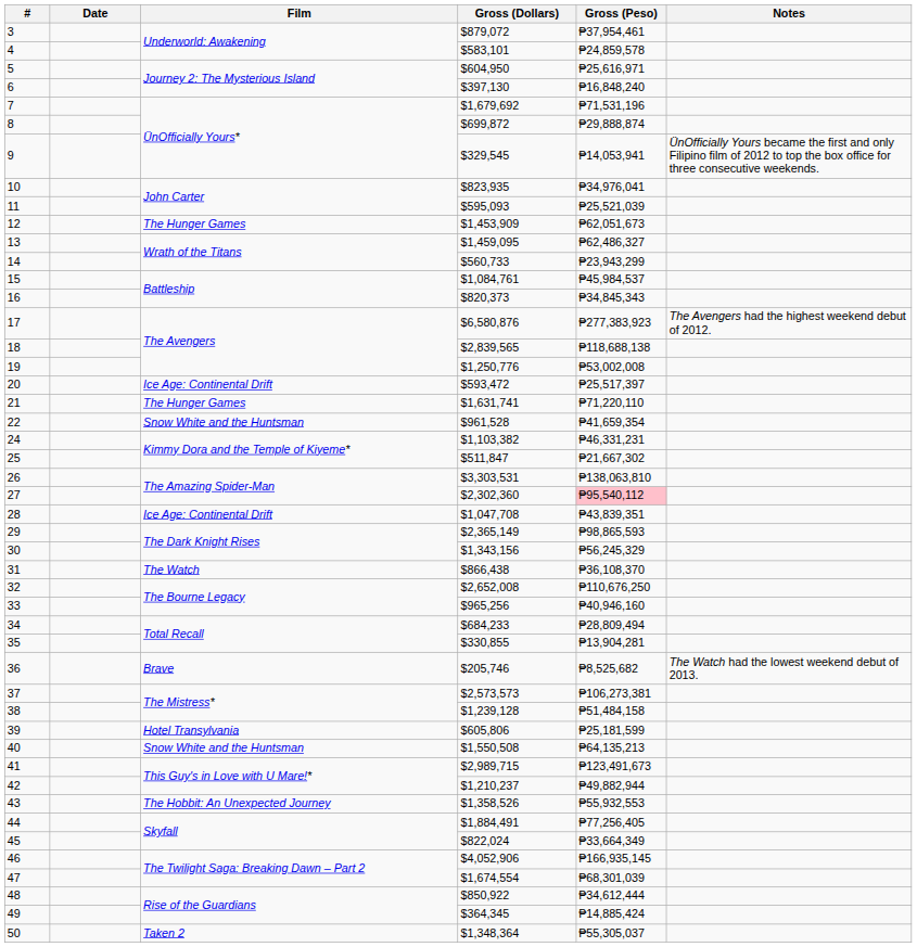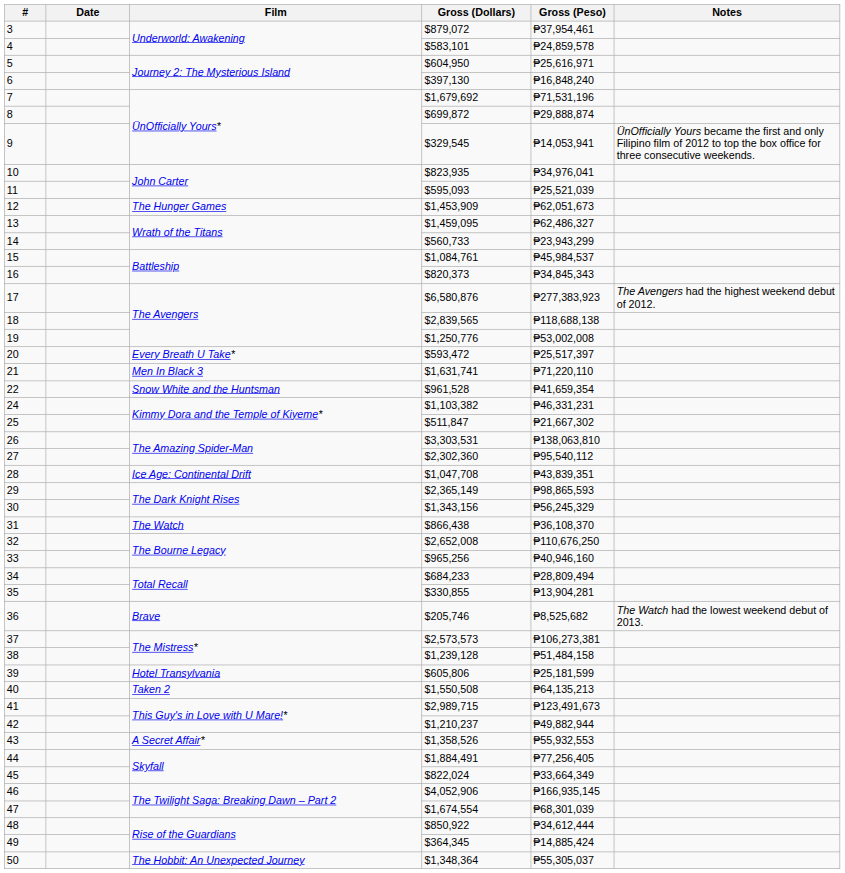 <table class="wikitable sortable">
 <tr>
 <th width="5%">#</th>
 <th width="10%">Date</th>
 <th width="35%">Film</th>
 <th width="13%">Gross (Dollars)</th>
 <th width="10%">Gross (Peso)</th>
 <th>Notes</th>
 </tr>
 <tr>
 <td>3</td>
 <td></td>
 <td rowspan="2"><em><a href='#'>Underworld: Awakening</a></em></td>
 <td>$879,072</td>
 <td>₱37,954,461</td>
 <td></td>
 </tr>
 <tr>
 <td>4</td>
 <td></td>
 <td>$583,101</td>
 <td>₱24,859,578</td>
 <td></td>
 </tr>
 <tr>
 <td>5</td>
 <td></td>
 <td rowspan="2"><em><a href='#'>Journey 2: The Mysterious Island</a></em></td>
 <td>$604,950</td>
 <td>₱25,616,971</td>
 <td></td>
 </tr>
 <tr>
 <td>6</td>
 <td></td>
 <td>$397,130</td>
 <td>₱16,848,240</td>
 <td></td>
 </tr>
 <tr>
 <td>7</td>
 <td></td>
 <td rowspan="3"><em><a href='#'>ÜnOfficially Yours</a>*</em></td>
 <td>$1,679,692</td>
 <td>₱71,531,196</td>
 <td></td>
 </tr>
 <tr>
 <td>8</td>
 <td></td>
 <td>$699,872</td>
 <td>₱29,888,874</td>
 <td></td>
 </tr>
 <tr>
 <td>9</td>
 <td></td>
 <td>$329,545</td>
 <td>₱14,053,941</td>
 <td><em>ÜnOfficially Yours</em> became the first and only Filipino film of 2012 to top the box office for three consecutive weekends.</td>
 </tr>
 <tr>
 <td>10</td>
 <td></td>
 <td rowspan="2"><em><a href='#'>John Carter</a></em></td>
 <td>$823,935</td>
 <td>₱34,976,041</td>
 <td></td>
 </tr>
 <tr>
 <td>11</td>
 <td></td>
 <td>$595,093</td>
 <td>₱25,521,039</td>
 <td></td>
 </tr>
 <tr>
 <td>12</td>
 <td></td>
 <td><em><a href='#'>The Hunger Games</a></em></td>
 <td>$1,453,909</td>
 <td>₱62,051,673</td>
 <td></td>
 </tr>
 <tr>
 <td>13</td>
 <td></td>
 <td rowspan="2"><em><a href='#'>Wrath of the Titans</a></em></td>
 <td>$1,459,095</td>
 <td>₱62,486,327</td>
 <td></td>
 </tr>
 <tr>
 <td>14</td>
 <td></td>
 <td>$560,733</td>
 <td>₱23,943,299</td>
 <td></td>
 </tr>
 <tr>
 <td>15</td>
 <td></td>
 <td rowspan="2"><em><a href='#'>Battleship</a></em></td>
 <td>$1,084,761</td>
 <td>₱45,984,537</td>
 <td></td>
 </tr>
 <tr>
 <td>16</td>
 <td></td>
 <td>$820,373</td>
 <td>₱34,845,343</td>
 <td></td>
 </tr>
 <tr>
 <td>17</td>
 <td></td>
 <td rowspan="3"><em><a href='#'>The Avengers</a></em></td>
 <td>$6,580,876</td>
 <td>₱277,383,923</td>
 <td><em>The Avengers</em> had the highest weekend debut of 2012.</td>
 </tr>
 <tr>
 <td>18</td>
 <td></td>
 <td>$2,839,565</td>
 <td>₱118,688,138</td>
 <td></td>
 </tr>
 <tr>
 <td>19</td>
 <td></td>
 <td>$1,250,776</td>
 <td>₱53,002,008</td>
 <td></td>
 </tr>
 <tr>
 <td>20</td>
 <td></td>
-<td><em><a href='#'>Ice Age: Continental Drift</a></em></td>
+<td><em><a href='#'>Every Breath U Take</a>*</em></td>
 <td>$593,472</td>
 <td>₱25,517,397</td>
 <td></td>
 </tr>
 <tr>
 <td>21</td>
 <td></td>
-<td><em><a href='#'>The Hunger Games</a></em></td>
+<td><em><a href='#'>Men In Black 3</a></em></td>
 <td>$1,631,741</td>
 <td>₱71,220,110</td>
 <td></td>
 </tr>
 <tr>
 <td>22</td>
 <td></td>
 <td><em><a href='#'>Snow White and the Huntsman</a></em></td>
 <td>$961,528</td>
 <td>₱41,659,354</td>
 <td></td>
 </tr>
 <tr>
 <td>24</td>
 <td></td>
 <td rowspan="2"><em><a href='#'>Kimmy Dora and the Temple of Kiyeme</a>*</em></td>
 <td>$1,103,382</td>
 <td>₱46,331,231</td>
 <td></td>
 </tr>
 <tr>
 <td>25</td>
 <td></td>
 <td>$511,847</td>
 <td>₱21,667,302</td>
 <td></td>
 </tr>
 <tr>
 <td>26</td>
 <td></td>
 <td rowspan="2"><em><a href='#'>The Amazing Spider-Man</a></em></td>
 <td>$3,303,531</td>
 <td>₱138,063,810</td>
 <td></td>
 </tr>
 <tr>
 <td>27</td>
 <td></td>
 <td>$2,302,360</td>
-<td style="background: pink;">₱95,540,112</td>
+<td>₱95,540,112</td>
 <td></td>
 </tr>
 <tr>
 <td>28</td>
 <td></td>
 <td><em><a href='#'>Ice Age: Continental Drift</a></em></td>
 <td>$1,047,708</td>
 <td>₱43,839,351</td>
 <td></td>
 </tr>
 <tr>
 <td>29</td>
 <td></td>
 <td rowspan="2"><em><a href='#'>The Dark Knight Rises</a></em></td>
 <td>$2,365,149</td>
 <td>₱98,865,593</td>
 <td></td>
 </tr>
 <tr>
 <td>30</td>
 <td></td>
 <td>$1,343,156</td>
 <td>₱56,245,329</td>
 <td></td>
 </tr>
 <tr>
 <td>31</td>
 <td></td>
 <td><em><a href='#'>The Watch</a></em></td>
 <td>$866,438</td>
 <td>₱36,108,370</td>
 <td></td>
 </tr>
 <tr>
 <td>32</td>
 <td></td>
 <td rowspan="2"><em><a href='#'>The Bourne Legacy</a></em></td>
 <td>$2,652,008</td>
 <td>₱110,676,250</td>
 <td></td>
 </tr>
 <tr>
 <td>33</td>
 <td></td>
 <td>$965,256</td>
 <td>₱40,946,160</td>
 <td></td>
 </tr>
 <tr>
 <td>34</td>
 <td></td>
 <td rowspan="2"><em><a href='#'>Total Recall</a></em></td>
 <td>$684,233</td>
 <td>₱28,809,494</td>
 <td></td>
 </tr>
 <tr>
 <td>35</td>
 <td></td>
 <td>$330,855</td>
 <td>₱13,904,281</td>
 <td></td>
 </tr>
 <tr>
 <td>36</td>
 <td></td>
 <td><em><a href='#'>Brave</a></em></td>
 <td>$205,746</td>
 <td>₱8,525,682</td>
 <td><em>The Watch</em> had the lowest weekend debut of 2013.</td>
 </tr>
 <tr>
 <td>37</td>
 <td></td>
 <td rowspan="2"><em><a href='#'>The Mistress</a>*</em></td>
 <td>$2,573,573</td>
 <td>₱106,273,381</td>
 <td></td>
 </tr>
 <tr>
 <td>38</td>
 <td></td>
 <td>$1,239,128</td>
 <td>₱51,484,158</td>
 <td></td>
 </tr>
 <tr>
 <td>39</td>
 <td></td>
 <td><em><a href='#'>Hotel Transylvania</a></em></td>
 <td>$605,806</td>
 <td>₱25,181,599</td>
 <td></td>
 </tr>
 <tr>
 <td>40</td>
 <td></td>
-<td><em><a href='#'>Snow White and the Huntsman</a></em></td>
+<td><em><a href='#'>Taken 2</a></em></td>
 <td>$1,550,508</td>
 <td>₱64,135,213</td>
 <td></td>
 </tr>
 <tr>
 <td>41</td>
 <td></td>
 <td rowspan="2"><em><a href='#'>This Guy's in Love with U Mare!</a>*</em></td>
 <td>$2,989,715</td>
 <td>₱123,491,673</td>
 <td></td>
 </tr>
 <tr>
 <td>42</td>
 <td></td>
 <td>$1,210,237</td>
 <td>₱49,882,944</td>
 <td></td>
 </tr>
 <tr>
 <td>43</td>
 <td></td>
-<td><em><a href='#'>The Hobbit: An Unexpected Journey</a></em></td>
+<td><em><a href='#'>A Secret Affair</a>*</em></td>
 <td>$1,358,526</td>
 <td>₱55,932,553</td>
 <td></td>
 </tr>
 <tr>
 <td>44</td>
 <td></td>
 <td rowspan="2"><em><a href='#'>Skyfall</a></em></td>
 <td>$1,884,491</td>
 <td>₱77,256,405</td>
 <td></td>
 </tr>
 <tr>
 <td>45</td>
 <td></td>
 <td>$822,024</td>
 <td>₱33,664,349</td>
 <td></td>
 </tr>
 <tr>
 <td>46</td>
 <td></td>
 <td rowspan="2"><em><a href='#'>The Twilight Saga: Breaking Dawn – Part 2</a></em></td>
 <td>$4,052,906</td>
 <td>₱166,935,145</td>
 <td></td>
 </tr>
 <tr>
 <td>47</td>
 <td></td>
 <td>$1,674,554</td>
 <td>₱68,301,039</td>
 <td></td>
 </tr>
 <tr>
 <td>48</td>
 <td></td>
 <td rowspan="2"><em><a href='#'>Rise of the Guardians</a></em></td>
 <td>$850,922</td>
 <td>₱34,612,444</td>
 <td></td>
 </tr>
 <tr>
 <td>49</td>
 <td></td>
 <td>$364,345</td>
 <td>₱14,885,424</td>
 <td></td>
 </tr>
 <tr>
 <td>50</td>
 <td></td>
-<td><em><a href='#'>Taken 2</a></em></td>
+<td><em><a href='#'>The Hobbit: An Unexpected Journey</a></em></td>
 <td>$1,348,364</td>
 <td>₱55,305,037</td>
 <td></td>
 </tr>
 </table>
